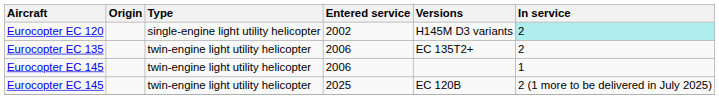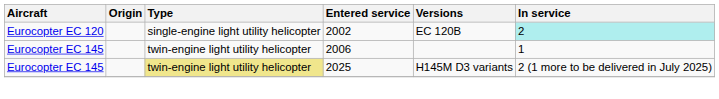 <table class="wikitable">
 <tr>
 <th style="text-align: left;">Aircraft</th>
 <th style="text-align: left;">Origin</th>
 <th style="text-align: left;">Type</th>
 <th style="text-align: left;">Entered service</th>
 <th style="text-align: left;">Versions</th>
 <th style="text-align: left;">In service</th>
 </tr>
 <tr>
 <td><a href='#'>Eurocopter EC 120</a></td>
 <td></td>
 <td>single-engine light utility helicopter</td>
 <td>2002</td>
-<td>H145M D3 variants</td>
+<td>EC 120B</td>
 <td style="background: paleturquoise;">2</td>
-</tr>
-<tr>
-<td><a href='#'>Eurocopter EC 135</a></td>
-<td></td>
-<td>twin-engine light utility helicopter</td>
-<td>2006</td>
-<td>EC 135T2+</td>
-<td>2</td>
 </tr>
 <tr>
 <td><a href='#'>Eurocopter EC 145</a></td>
 <td></td>
 <td>twin-engine light utility helicopter</td>
 <td>2006</td>
 <td></td>
 <td>1</td>
 </tr>
 <tr>
 <td><a href='#'>Eurocopter EC 145</a></td>
 <td></td>
-<td>twin-engine light utility helicopter</td>
+<td style="background: khaki;">twin-engine light utility helicopter</td>
 <td>2025</td>
-<td>EC 120B</td>
+<td>H145M D3 variants</td>
 <td>2 (1 more to be delivered in July 2025)</td>
 </tr>
 <tr>
 </tr>
 </table>
